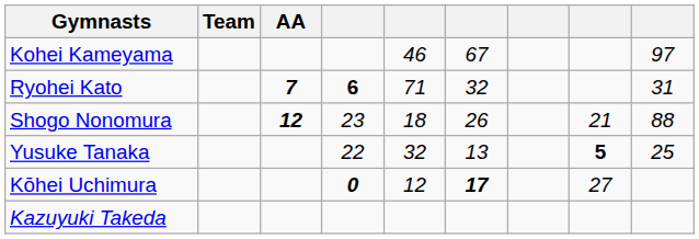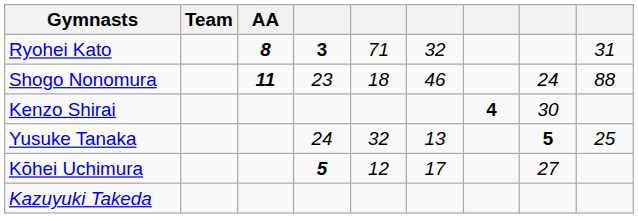 <table class="wikitable sortable collapsible autocollapse plainrowheaders" style="text-align:center; font-size:95%;">
 <tr>
 <th width=28% class=unsortable>Gymnasts</th>
 <th width=9% class=unsortable>Team</th>
 <th width=9% class=unsortable>AA</th>
 <th width=9% class=unsortable></th>
 <th width=9% class=unsortable></th>
 <th width=9% class=unsortable></th>
 <th width=9% class=unsortable></th>
 <th width=9% class=unsortable></th>
 <th width=9% class=unsortable></th>
 </tr>
 <tr>
-<td align=left><a href='#'>Kohei Kameyama</a></td>
-<td></td>
-<td></td>
-<td></td>
-<td><em>46</em></td>
-<td><em>67</em></td>
-<td></td>
-<td></td>
-<td><em>97</em></td>
-</tr>
-<tr>
 <td align=left><a href='#'>Ryohei Kato</a></td>
 <td></td>
-<td><strong><em>7</em></strong></td>
-<td><strong>6</strong></td>
+<td><strong><em>8</em></strong></td>
+<td><strong>3</strong></td>
 <td><em>71</em></td>
 <td><em>32</em></td>
 <td></td>
 <td></td>
 <td><em>31</em></td>
 </tr>
 <tr>
 <td align=left><a href='#'>Shogo Nonomura</a></td>
 <td></td>
-<td><strong><em>12</em></strong></td>
+<td><strong><em>11</em></strong></td>
 <td><em>23</em></td>
 <td><em>18</em></td>
-<td><em>26</em></td>
+<td><em>46</em></td>
 <td></td>
-<td><em>21</em></td>
+<td><em>24</em></td>
 <td><em>88</em></td>
+</tr>
+<tr>
+<td align=left><a href='#'>Kenzo Shirai</a></td>
+<td></td>
+<td></td>
+<td></td>
+<td></td>
+<td></td>
+<td><strong>4</strong></td>
+<td><em>30</em></td>
+<td></td>
 </tr>
 <tr>
 <td align=left><a href='#'>Yusuke Tanaka</a></td>
 <td></td>
 <td></td>
-<td><em>22</em></td>
+<td><em>24</em></td>
 <td><em>32</em></td>
 <td><em>13</em></td>
 <td></td>
 <td><strong>5</strong></td>
 <td><em>25</em></td>
 </tr>
 <tr>
 <td align=left><a href='#'>Kōhei Uchimura</a></td>
 <td></td>
 <td></td>
-<td><strong><em>0</em></strong></td>
+<td><strong><em>5</em></strong></td>
 <td><em>12</em></td>
-<td><strong><em>17</em></strong></td>
+<td><em>17</em></td>
 <td></td>
 <td><em>27</em></td>
 <td></td>
 </tr>
 <tr>
 <td align=left><em><a href='#'>Kazuyuki Takeda</a></em></td>
 <td></td>
 <td></td>
 <td></td>
 <td></td>
 <td></td>
 <td></td>
 <td></td>
 <td></td>
 </tr>
 </table>
